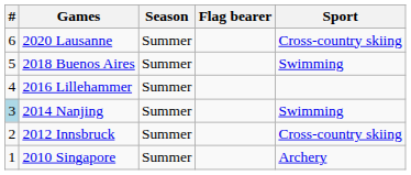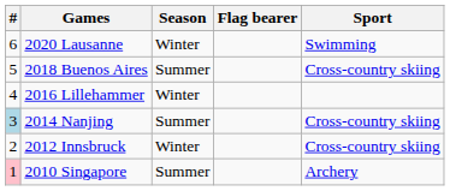 <table class="wikitable sortable">
 <tr>
 <th>#</th>
 <th>Games</th>
 <th>Season</th>
 <th>Flag bearer</th>
 <th>Sport</th>
 </tr>
 <tr>
 <td>6</td>
 <td><a href='#'>2020 Lausanne</a></td>
-<td>Summer</td>
+<td>Winter</td>
 <td></td>
-<td><a href='#'>Cross-country skiing</a></td>
+<td><a href='#'>Swimming</a></td>
 </tr>
 <tr>
 <td>5</td>
 <td><a href='#'>2018 Buenos Aires</a></td>
 <td>Summer</td>
 <td></td>
-<td><a href='#'>Swimming</a></td>
+<td><a href='#'>Cross-country skiing</a></td>
 </tr>
 <tr>
 <td>4</td>
 <td><a href='#'>2016 Lillehammer</a></td>
-<td>Summer</td>
+<td>Winter</td>
 <td></td>
 <td></td>
 </tr>
 <tr>
 <td style="background: lightblue;">3</td>
 <td><a href='#'>2014 Nanjing</a></td>
 <td>Summer</td>
 <td></td>
-<td><a href='#'>Swimming</a></td>
+<td><a href='#'>Cross-country skiing</a></td>
 </tr>
 <tr>
 <td>2</td>
 <td><a href='#'>2012 Innsbruck</a></td>
-<td>Summer</td>
+<td>Winter</td>
 <td></td>
 <td><a href='#'>Cross-country skiing</a></td>
 </tr>
 <tr>
-<td>1</td>
+<td style="background: pink;">1</td>
 <td><a href='#'>2010 Singapore</a></td>
 <td>Summer</td>
 <td></td>
 <td><a href='#'>Archery</a></td>
 </tr>
 </table>
